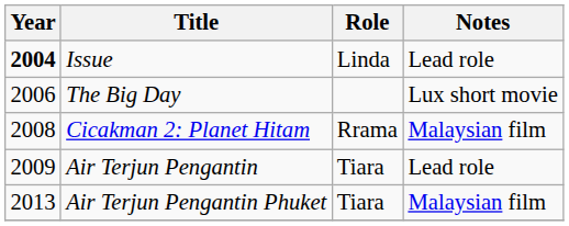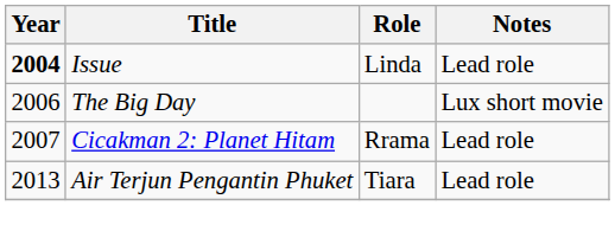 <table class="wikitable">
 <tr>
 <th>Year</th>
 <th>Title</th>
 <th>Role</th>
 <th>Notes</th>
 </tr>
 <tr>
 <td><strong>2004</strong></td>
 <td><em>Issue</em></td>
 <td>Linda</td>
 <td>Lead role</td>
 </tr>
 <tr>
 <td>2006</td>
 <td><em>The Big Day</em></td>
 <td></td>
 <td>Lux short movie</td>
 </tr>
 <tr>
-<td>2008</td>
+<td>2007</td>
 <td><em><a href='#'>Cicakman 2: Planet Hitam</a></em></td>
 <td>Rrama</td>
-<td><a href='#'>Malaysian</a> film</td>
-</tr>
-<tr>
-<td>2009</td>
-<td><em>Air Terjun Pengantin</em></td>
-<td>Tiara</td>
 <td>Lead role</td>
 </tr>
 <tr>
 <td>2013</td>
 <td><em>Air Terjun Pengantin Phuket</em></td>
 <td>Tiara</td>
-<td><a href='#'>Malaysian</a> film</td>
+<td>Lead role</td>
 </tr>
 <tr>
 </tr>
 </table>
